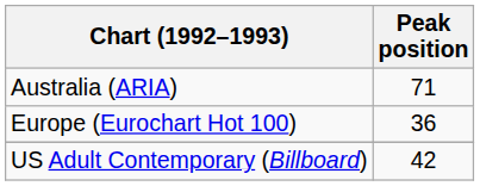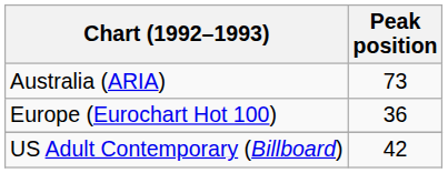 <table class="wikitable sortable">
 <tr>
 <th>Chart (1992–1993)</th>
 <th>Peak<br>position</th>
 </tr>
 <tr>
 <td>Australia (<a href='#'>ARIA</a>)</td>
-<td align="center">71</td>
+<td align="center">73</td>
 </tr>
 <tr>
 <td>Europe (<a href='#'>Eurochart Hot 100</a>)</td>
 <td align="center">36</td>
 </tr>
 <tr>
 </tr>
 <tr>
 </tr>
 <tr>
 <td>US <a href='#'>Adult Contemporary</a> (<em><a href='#'>Billboard</a></em>)</td>
 <td align="center">42</td>
 </tr>
 </table>
